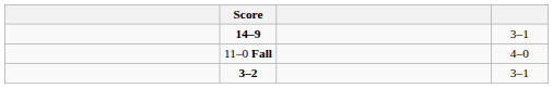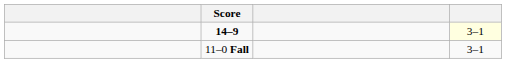 <table class="wikitable" style="text-align: center; ">
 <tr>
 <th align="right" width="270"></th>
 <th width="65">Score</th>
 <th align="left" width="270"></th>
 <th width="65"></th>
 </tr>
 <tr>
 <td align="left"><strong></strong></td>
 <td><strong>14–9</strong></td>
 <td align="left"></td>
-<td>3–1 <strong></strong></td>
+<td style="background: lightyellow;">3–1 <strong></strong></td>
 </tr>
 <tr>
 <td align="left"><strong></strong></td>
 <td>11–0 <strong>Fall</strong></td>
 <td align="left"></td>
-<td>4–0 <strong></strong></td>
-</tr>
-<tr>
-<td align="left"><strong></strong></td>
-<td><strong>3–2</strong></td>
-<td align="left"></td>
 <td>3–1 <strong></strong></td>
 </tr>
 </table>
